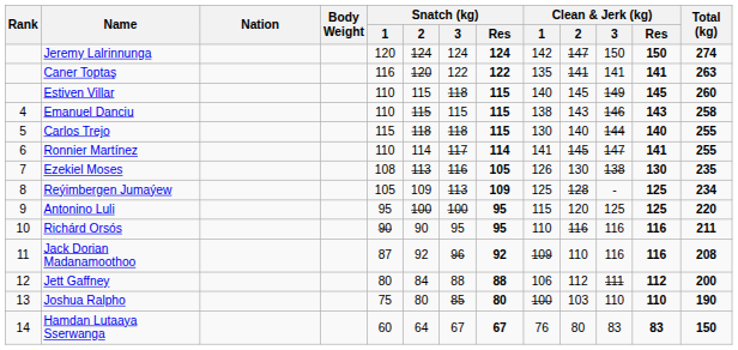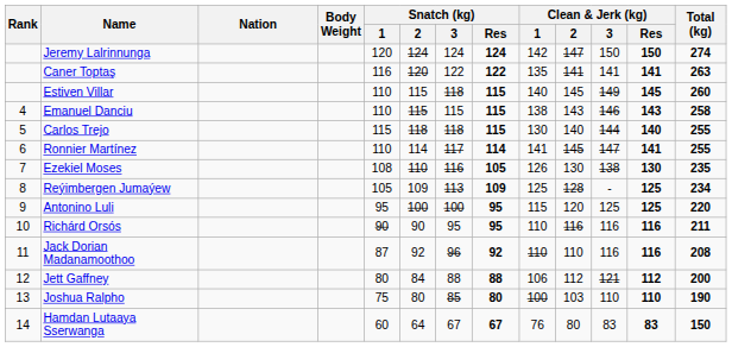 <table class = "wikitable" style="text-align:center;">
 <tr>
 <th rowspan=2>Rank</th>
 <th rowspan=2 width=200>Name</th>
 <th rowspan=2 width=150>Nation</th>
 <th rowspan=2 width=50>Body Weight</th>
 <th colspan=4>Snatch (kg)</th>
 <th colspan=4>Clean & Jerk (kg)</th>
 <th rowspan=2 width=60>Total (kg)</th>
 </tr>
 <tr>
 <th width=40>1</th>
 <th width=40>2</th>
 <th width=40>3</th>
 <th width=55>Res</th>
 <th width=40>1</th>
 <th width=40>2</th>
 <th width=40>3</th>
 <th width=55>Res</th>
 </tr>
 <tr>
 <td></td>
 <td align=left><a href='#'>Jeremy Lalrinnunga</a></td>
 <td align=left></td>
 <td></td>
 <td>120</td>
 <td><s>124</s></td>
 <td>124</td>
 <td><strong>124</strong></td>
 <td>142</td>
 <td><s>147</s></td>
 <td>150</td>
 <td><strong>150</strong></td>
 <td><strong>274</strong></td>
 </tr>
 <tr>
 <td></td>
 <td align=left><a href='#'>Caner Toptaş</a></td>
 <td align=left></td>
 <td></td>
 <td>116</td>
 <td><s>120</s></td>
 <td>122</td>
 <td><strong>122</strong></td>
 <td>135</td>
 <td><s>141</s></td>
 <td>141</td>
 <td><strong>141</strong></td>
 <td><strong>263</strong></td>
 </tr>
 <tr>
 <td></td>
 <td align=left><a href='#'>Estiven Villar</a></td>
 <td align=left></td>
 <td></td>
 <td>110</td>
 <td>115</td>
 <td><s>118</s></td>
 <td><strong>115</strong></td>
 <td>140</td>
 <td>145</td>
 <td><s>149</s></td>
 <td><strong>145</strong></td>
 <td><strong>260</strong></td>
 </tr>
 <tr>
 <td>4</td>
 <td align=left><a href='#'>Emanuel Danciu</a></td>
 <td align=left></td>
 <td></td>
 <td>110</td>
 <td><s>115</s></td>
 <td>115</td>
 <td><strong>115</strong></td>
 <td>138</td>
 <td>143</td>
 <td><s>146</s></td>
 <td><strong>143</strong></td>
 <td><strong>258</strong></td>
 </tr>
 <tr>
 <td>5</td>
 <td align=left><a href='#'>Carlos Trejo</a></td>
 <td align=left></td>
 <td></td>
 <td>115</td>
 <td><s>118</s></td>
 <td><s>118</s></td>
 <td><strong>115</strong></td>
 <td>130</td>
 <td>140</td>
 <td><s>144</s></td>
 <td><strong>140</strong></td>
 <td><strong>255</strong></td>
 </tr>
 <tr>
 <td>6</td>
 <td align=left><a href='#'>Ronnier Martínez</a></td>
 <td align=left></td>
 <td></td>
 <td>110</td>
 <td>114</td>
 <td><s>117</s></td>
 <td><strong>114</strong></td>
 <td>141</td>
 <td><s>145</s></td>
 <td><s>147</s></td>
 <td><strong>141</strong></td>
 <td><strong>255</strong></td>
 </tr>
 <tr>
 <td>7</td>
 <td align=left><a href='#'>Ezekiel Moses</a></td>
 <td align=left></td>
 <td></td>
 <td>108</td>
-<td><s>113</s></td>
+<td><s>110</s></td>
 <td><s>116</s></td>
 <td><strong>105</strong></td>
 <td>126</td>
 <td>130</td>
 <td><s>138</s></td>
 <td><strong>130</strong></td>
 <td><strong>235</strong></td>
 </tr>
 <tr>
 <td>8</td>
 <td align=left><a href='#'>Reýimbergen Jumaýew</a></td>
 <td align=left></td>
 <td></td>
 <td>105</td>
 <td>109</td>
 <td><s>113</s></td>
 <td><strong>109</strong></td>
 <td>125</td>
 <td><s>128</s></td>
 <td>-</td>
 <td><strong>125</strong></td>
 <td><strong>234</strong></td>
 </tr>
 <tr>
 <td>9</td>
 <td align=left><a href='#'>Antonino Luli</a></td>
 <td align=left></td>
 <td></td>
 <td>95</td>
 <td><s>100</s></td>
 <td><s>100</s></td>
 <td><strong>95</strong></td>
 <td>115</td>
 <td>120</td>
 <td>125</td>
 <td><strong>125</strong></td>
 <td><strong>220</strong></td>
 </tr>
 <tr>
 <td>10</td>
 <td align=left><a href='#'>Richárd Orsós</a></td>
 <td align=left></td>
 <td></td>
 <td><s>90</s></td>
 <td>90</td>
 <td>95</td>
 <td><strong>95</strong></td>
 <td>110</td>
 <td><s>116</s></td>
 <td>116</td>
 <td><strong>116</strong></td>
 <td><strong>211</strong></td>
 </tr>
 <tr>
 <td>11</td>
 <td align=left><a href='#'>Jack Dorian Madanamoothoo</a></td>
 <td align=left></td>
 <td></td>
 <td>87</td>
 <td>92</td>
 <td><s>96</s></td>
 <td><strong>92</strong></td>
-<td><s>109</s></td>
+<td><s>110</s></td>
 <td>110</td>
 <td>116</td>
 <td><strong>116</strong></td>
 <td><strong>208</strong></td>
 </tr>
 <tr>
 <td>12</td>
 <td align=left><a href='#'>Jett Gaffney</a></td>
 <td align=left></td>
 <td></td>
 <td>80</td>
 <td>84</td>
 <td>88</td>
 <td><strong>88</strong></td>
 <td>106</td>
 <td>112</td>
-<td><s>111</s></td>
+<td><s>121</s></td>
 <td><strong>112</strong></td>
 <td><strong>200</strong></td>
 </tr>
 <tr>
 <td>13</td>
 <td align=left><a href='#'>Joshua Ralpho</a></td>
 <td align=left></td>
 <td></td>
 <td>75</td>
 <td>80</td>
 <td><s>85</s></td>
 <td><strong>80</strong></td>
 <td><s>100</s></td>
 <td>103</td>
 <td>110</td>
 <td><strong>110</strong></td>
 <td><strong>190</strong></td>
 </tr>
 <tr>
 <td>14</td>
 <td align=left><a href='#'>Hamdan Lutaaya Sserwanga</a></td>
 <td align=left></td>
 <td></td>
 <td>60</td>
 <td>64</td>
 <td>67</td>
 <td><strong>67</strong></td>
 <td>76</td>
 <td>80</td>
 <td>83</td>
 <td><strong>83</strong></td>
 <td><strong>150</strong></td>
 </tr>
 </table>
